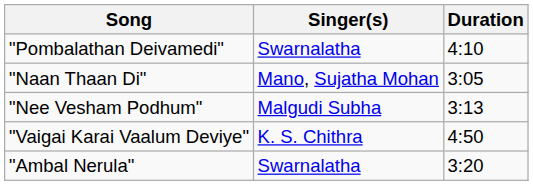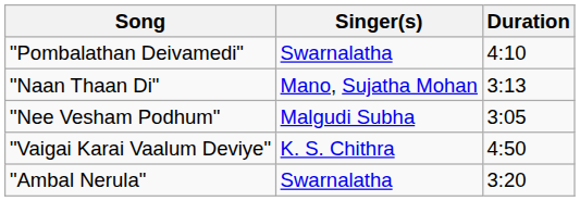 <table class="wikitable" style="font-size:95%;">
 <tr>
 <th>Song</th>
 <th>Singer(s)</th>
 <th>Duration</th>
 </tr>
 <tr>
 <td>"Pombalathan Deivamedi"</td>
 <td><a href='#'>Swarnalatha</a></td>
 <td>4:10</td>
 </tr>
 <tr>
 <td>"Naan Thaan Di"</td>
 <td><a href='#'>Mano</a>, <a href='#'>Sujatha Mohan</a></td>
-<td>3:05</td>
+<td>3:13</td>
 </tr>
 <tr>
 <td>"Nee Vesham Podhum"</td>
 <td><a href='#'>Malgudi Subha</a></td>
-<td>3:13</td>
+<td>3:05</td>
 </tr>
 <tr>
 <td>"Vaigai Karai Vaalum Deviye"</td>
 <td><a href='#'>K. S. Chithra</a></td>
 <td>4:50</td>
 </tr>
 <tr>
 <td>"Ambal Nerula"</td>
 <td><a href='#'>Swarnalatha</a></td>
 <td>3:20</td>
 </tr>
 </table>
